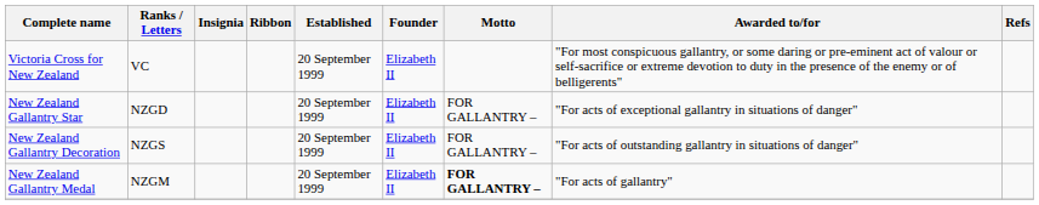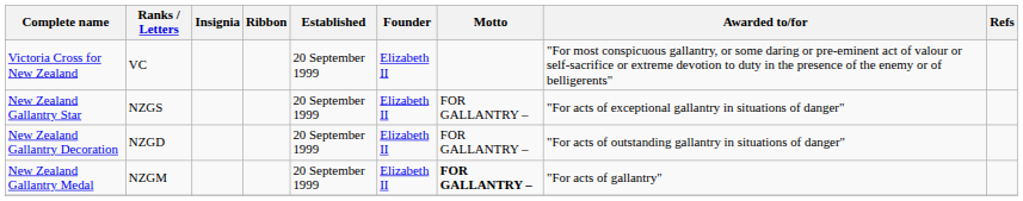 <table class="wikitable">
 <tr>
 <th>Complete name</th>
 <th>Ranks / <a href='#'>Letters</a></th>
 <th>Insignia</th>
 <th>Ribbon</th>
 <th>Established</th>
 <th>Founder</th>
 <th>Motto</th>
 <th>Awarded to/for</th>
 <th>Refs</th>
 </tr>
 <tr>
 <td><a href='#'>Victoria Cross for New Zealand</a></td>
 <td>VC</td>
 <td></td>
 <td></td>
 <td>20 September 1999</td>
 <td><a href='#'>Elizabeth II</a></td>
 <td></td>
 <td>"For most conspicuous gallantry, or some daring or pre-eminent act of valour or self-sacrifice or extreme devotion to duty in the presence of the enemy or of belligerents"</td>
 <td></td>
 </tr>
 <tr>
 <td><a href='#'>New Zealand Gallantry Star</a></td>
-<td>NZGD</td>
+<td>NZGS</td>
 <td></td>
 <td></td>
 <td>20 September 1999</td>
 <td><a href='#'>Elizabeth II</a></td>
 <td>FOR GALLANTRY – </td>
 <td>"For acts of exceptional gallantry in situations of danger"</td>
 <td></td>
 </tr>
 <tr>
 <td><a href='#'>New Zealand Gallantry Decoration</a></td>
-<td>NZGS</td>
+<td>NZGD</td>
 <td></td>
 <td></td>
 <td>20 September 1999</td>
 <td><a href='#'>Elizabeth II</a></td>
 <td>FOR GALLANTRY – </td>
 <td>"For acts of outstanding gallantry in situations of danger"</td>
 <td></td>
 </tr>
 <tr>
 <td><a href='#'>New Zealand Gallantry Medal</a></td>
 <td>NZGM</td>
 <td><br></td>
 <td></td>
 <td>20 September 1999</td>
 <td><a href='#'>Elizabeth II</a></td>
 <td><strong>FOR GALLANTRY – </strong></td>
 <td>"For acts of gallantry"</td>
 <td></td>
 </tr>
 <tr>
 </tr>
 </table>
